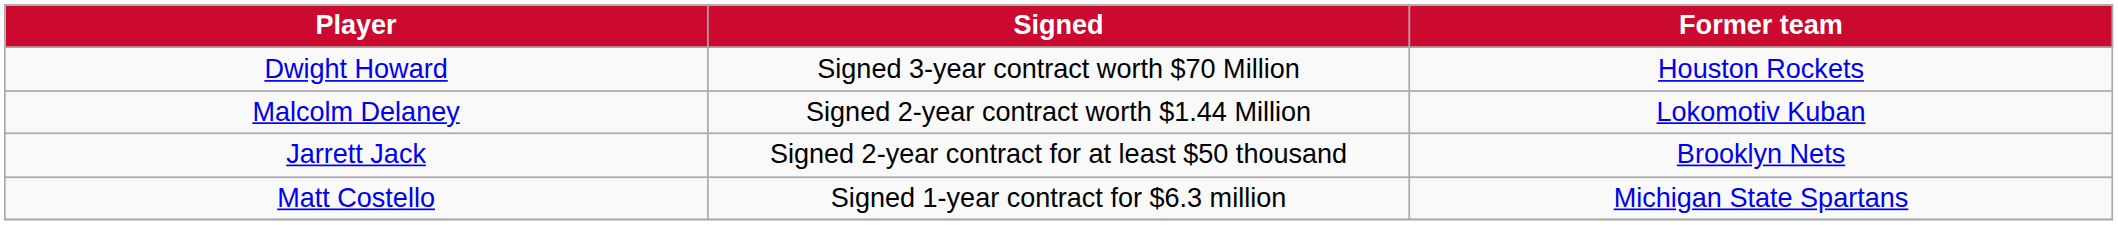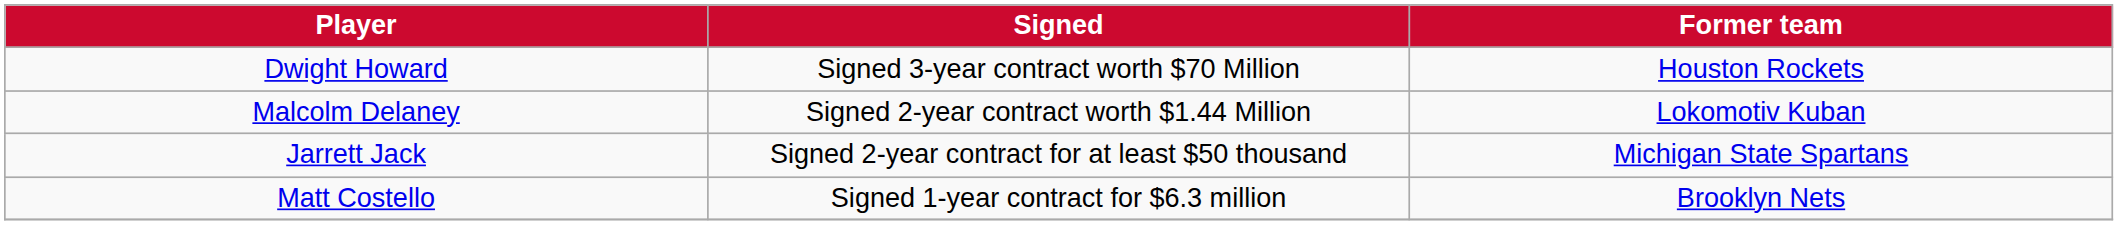 <table class="wikitable sortable sortable" style="text-align: center">
 <tr>
 <th style="background:#cc092f; color:white" width="10%">Player</th>
 <th style="background:#cc092f; color:white" width="10%">Signed</th>
 <th style="background:#cc092f; color:white" width="10%">Former team</th>
 </tr>
 <tr>
 <td><a href='#'>Dwight Howard</a></td>
 <td>Signed 3-year contract worth $70 Million</td>
 <td><a href='#'>Houston Rockets</a></td>
 </tr>
 <tr>
 <td><a href='#'>Malcolm Delaney</a></td>
 <td>Signed 2-year contract worth $1.44 Million</td>
 <td> <a href='#'>Lokomotiv Kuban</a></td>
 </tr>
 <tr>
 <td><a href='#'>Jarrett Jack</a></td>
 <td>Signed 2-year contract for at least $50 thousand</td>
-<td><a href='#'>Brooklyn Nets</a></td>
+<td><a href='#'>Michigan State Spartans</a></td>
 </tr>
 <tr>
 <td><a href='#'>Matt Costello</a></td>
 <td>Signed 1-year contract for $6.3 million</td>
-<td><a href='#'>Michigan State Spartans</a></td>
+<td><a href='#'>Brooklyn Nets</a></td>
 </tr>
 <tr>
 </tr>
 </table>
